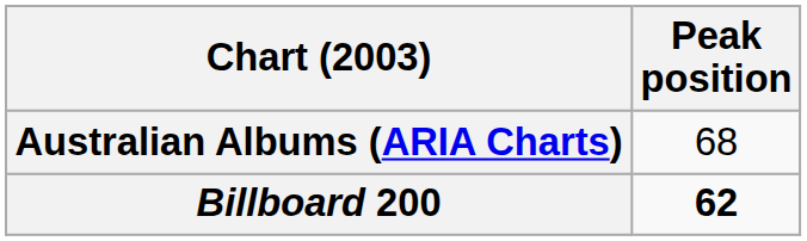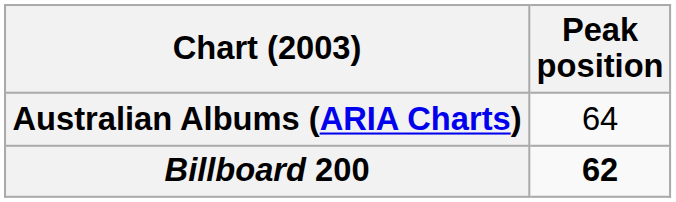 <table class="wikitable sortable plainrowheaders" style="text-align:center">
 <tr>
 <th scope="col">Chart (2003)</th>
 <th scope="col">Peak<br>position</th>
 </tr>
 <tr>
 <th scope="row">Australian Albums (<a href='#'>ARIA Charts</a>)</th>
-<td>68</td>
+<td>64</td>
 </tr>
 <tr>
 <th scope="row"><em>Billboard</em> 200</th>
 <td><strong>62</strong></td>
 </tr>
 </table>
